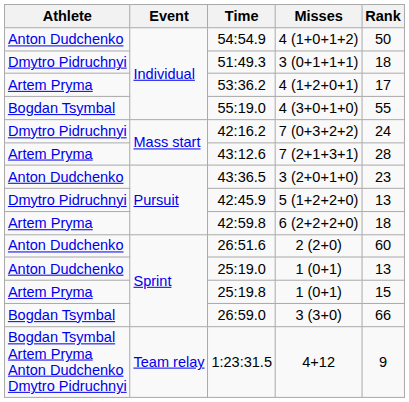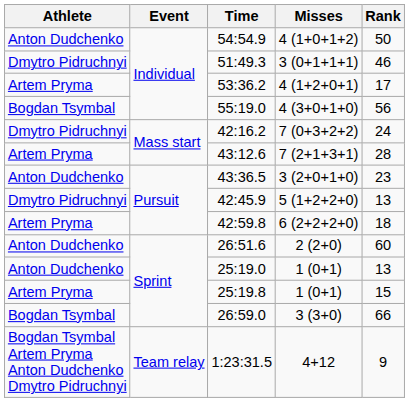 <table class=wikitable style=font-size:90%;text-align:center>
 <tr>
 <th>Athlete</th>
 <th>Event</th>
 <th>Time</th>
 <th>Misses</th>
 <th>Rank</th>
 </tr>
 <tr>
 <td align=left><a href='#'>Anton Dudchenko</a></td>
 <td align=left rowspan=4><a href='#'>Individual</a></td>
 <td>54:54.9</td>
 <td>4 (1+0+1+2)</td>
 <td>50</td>
 </tr>
 <tr>
 <td align=left><a href='#'>Dmytro Pidruchnyi</a></td>
 <td>51:49.3</td>
 <td>3 (0+1+1+1)</td>
-<td>18</td>
+<td>46</td>
 </tr>
 <tr>
 <td align=left><a href='#'>Artem Pryma</a></td>
 <td>53:36.2</td>
 <td>4 (1+2+0+1)</td>
 <td>17</td>
 </tr>
 <tr>
 <td align=left><a href='#'>Bogdan Tsymbal</a></td>
 <td>55:19.0</td>
 <td>4 (3+0+1+0)</td>
-<td>55</td>
+<td>56</td>
 </tr>
 <tr>
 <td align=left><a href='#'>Dmytro Pidruchnyi</a></td>
 <td align=left rowspan=2><a href='#'>Mass start</a></td>
 <td>42:16.2</td>
 <td>7 (0+3+2+2)</td>
 <td>24</td>
 </tr>
 <tr>
 <td align=left><a href='#'>Artem Pryma</a></td>
 <td>43:12.6</td>
 <td>7 (2+1+3+1)</td>
 <td>28</td>
 </tr>
 <tr>
 <td align=left><a href='#'>Anton Dudchenko</a></td>
 <td align=left rowspan=3><a href='#'>Pursuit</a></td>
 <td>43:36.5</td>
 <td>3 (2+0+1+0)</td>
 <td>23</td>
 </tr>
 <tr>
 <td align=left><a href='#'>Dmytro Pidruchnyi</a></td>
 <td>42:45.9</td>
 <td>5 (1+2+2+0)</td>
 <td>13</td>
 </tr>
 <tr>
 <td align=left><a href='#'>Artem Pryma</a></td>
 <td>42:59.8</td>
 <td>6 (2+2+2+0)</td>
 <td>18</td>
 </tr>
 <tr>
 <td align=left><a href='#'>Anton Dudchenko</a></td>
 <td align=left rowspan=4><a href='#'>Sprint</a></td>
 <td>26:51.6</td>
 <td>2 (2+0)</td>
 <td>60</td>
 </tr>
 <tr>
 <td align=left><a href='#'>Anton Dudchenko</a></td>
 <td>25:19.0</td>
 <td>1 (0+1)</td>
 <td>13</td>
 </tr>
 <tr>
 <td align=left><a href='#'>Artem Pryma</a></td>
 <td>25:19.8</td>
 <td>1 (0+1)</td>
 <td>15</td>
 </tr>
 <tr>
 <td align=left><a href='#'>Bogdan Tsymbal</a></td>
 <td>26:59.0</td>
 <td>3 (3+0)</td>
 <td>66</td>
 </tr>
 <tr align=center>
 <td align=left><a href='#'>Bogdan Tsymbal</a><br><a href='#'>Artem Pryma</a><br><a href='#'>Anton Dudchenko</a><br><a href='#'>Dmytro Pidruchnyi</a></td>
 <td align=left><a href='#'>Team relay</a></td>
 <td>1:23:31.5</td>
 <td>4+12</td>
 <td>9</td>
 </tr>
 </table>
